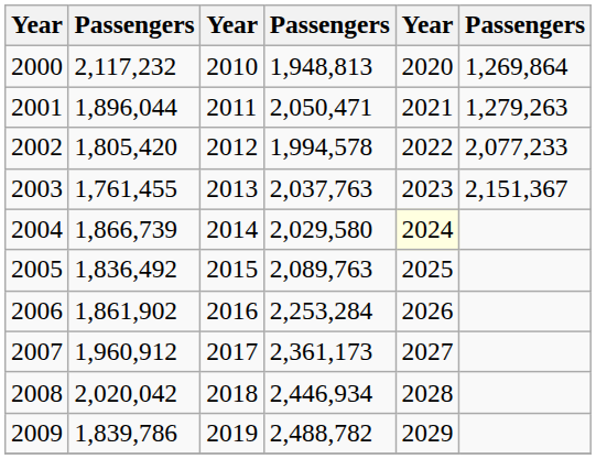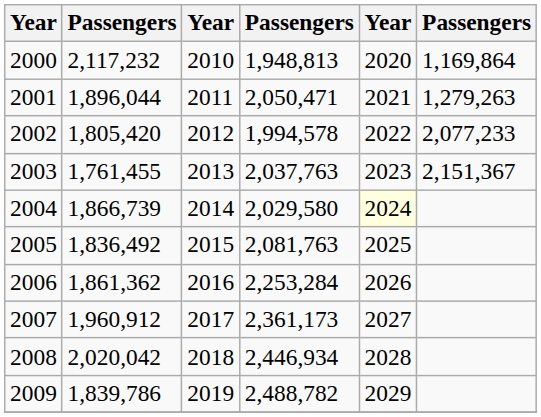 <table class="wikitable">
 <tr>
 <th>Year</th>
 <th>Passengers</th>
 <th>Year</th>
 <th>Passengers</th>
 <th>Year</th>
 <th>Passengers</th>
 </tr>
 <tr>
 <td>2000</td>
 <td>2,117,232</td>
 <td>2010</td>
 <td>1,948,813</td>
 <td>2020</td>
-<td>1,269,864</td>
+<td>1,169,864</td>
 </tr>
 <tr>
 <td>2001</td>
 <td>1,896,044</td>
 <td>2011</td>
 <td>2,050,471</td>
 <td>2021</td>
 <td>1,279,263</td>
 </tr>
 <tr>
 <td>2002</td>
 <td>1,805,420</td>
 <td>2012</td>
 <td>1,994,578</td>
 <td>2022</td>
 <td>2,077,233</td>
 </tr>
 <tr>
 <td>2003</td>
 <td>1,761,455</td>
 <td>2013</td>
 <td>2,037,763</td>
 <td>2023</td>
 <td>2,151,367</td>
 </tr>
 <tr>
 <td>2004</td>
 <td>1,866,739</td>
 <td>2014</td>
 <td>2,029,580</td>
 <td style="background: lightyellow;">2024</td>
 <td></td>
 </tr>
 <tr>
 <td>2005</td>
 <td>1,836,492</td>
 <td>2015</td>
-<td>2,089,763</td>
+<td>2,081,763</td>
 <td>2025</td>
 <td></td>
 </tr>
 <tr>
 <td>2006</td>
-<td>1,861,902</td>
+<td>1,861,362</td>
 <td>2016</td>
 <td>2,253,284</td>
 <td>2026</td>
 <td></td>
 </tr>
 <tr>
 <td>2007</td>
 <td>1,960,912</td>
 <td>2017</td>
 <td>2,361,173</td>
 <td>2027</td>
 <td></td>
 </tr>
 <tr>
 <td>2008</td>
 <td>2,020,042</td>
 <td>2018</td>
 <td>2,446,934</td>
 <td>2028</td>
 <td></td>
 </tr>
 <tr>
 <td>2009</td>
 <td>1,839,786</td>
 <td>2019</td>
 <td>2,488,782</td>
 <td>2029</td>
 <td></td>
 </tr>
 <tr>
 </tr>
 </table>
